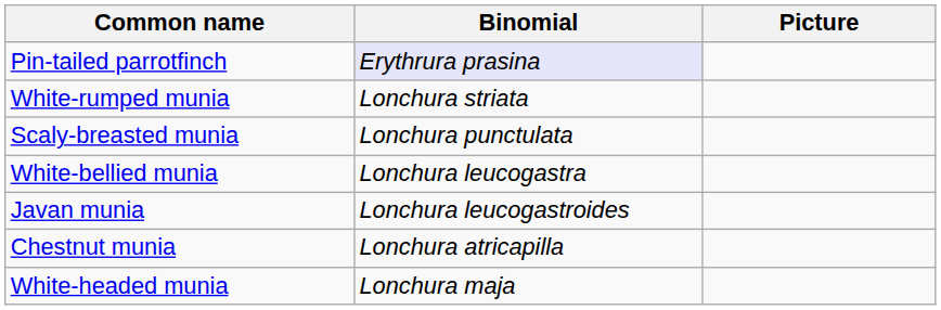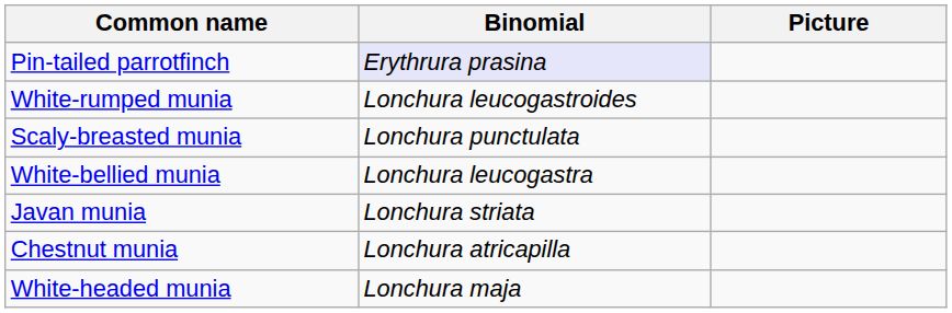 <table width=50% class="wikitable">
 <tr>
 <th width=30%>Common name</th>
 <th width=30%>Binomial</th>
 <th width=20%>Picture</th>
 </tr>
 <tr>
 <td><a href='#'>Pin-tailed parrotfinch</a></td>
 <td style="background: lavender;"><em>Erythrura prasina</em></td>
 <td></td>
 </tr>
 <tr>
 <td><a href='#'>White-rumped munia</a></td>
-<td><em>Lonchura striata</em></td>
+<td><em>Lonchura leucogastroides</em></td>
 <td></td>
 </tr>
 <tr>
 <td><a href='#'>Scaly-breasted munia</a></td>
 <td><em>Lonchura punctulata</em></td>
 <td></td>
 </tr>
 <tr>
 <td><a href='#'>White-bellied munia</a></td>
 <td><em>Lonchura leucogastra</em></td>
 <td></td>
 </tr>
 <tr>
 <td><a href='#'>Javan munia</a></td>
-<td><em>Lonchura leucogastroides</em></td>
+<td><em>Lonchura striata</em></td>
 <td></td>
 </tr>
 <tr>
 <td><a href='#'>Chestnut munia</a></td>
 <td><em>Lonchura atricapilla</em></td>
 <td></td>
 </tr>
 <tr>
 <td><a href='#'>White-headed munia</a></td>
 <td><em>Lonchura maja</em></td>
 <td></td>
 </tr>
 </table>
